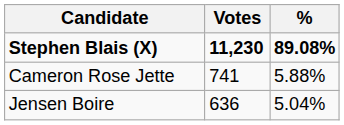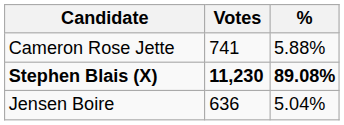 <table class="wikitable">
 <tr>
 <th scope="col" style="width: 170px">Candidate</th>
 <th scope="col" style="width: 50px">Votes</th>
 <th scope="col" style="width: 40px">%</th>
+</tr>
+<tr>
+<td>Cameron Rose Jette</td>
+<td>741</td>
+<td>5.88%</td>
 </tr>
 <tr style="font-weight: bold;">
 <td>Stephen Blais (X)</td>
 <td>11,230</td>
 <td>89.08%</td>
 </tr>
 <tr>
-<td>Cameron Rose Jette</td>
-<td>741</td>
-<td>5.88%</td>
-</tr>
-<tr>
 <td>Jensen Boire</td>
 <td>636</td>
 <td>5.04%</td>
 </tr>
 </table>
